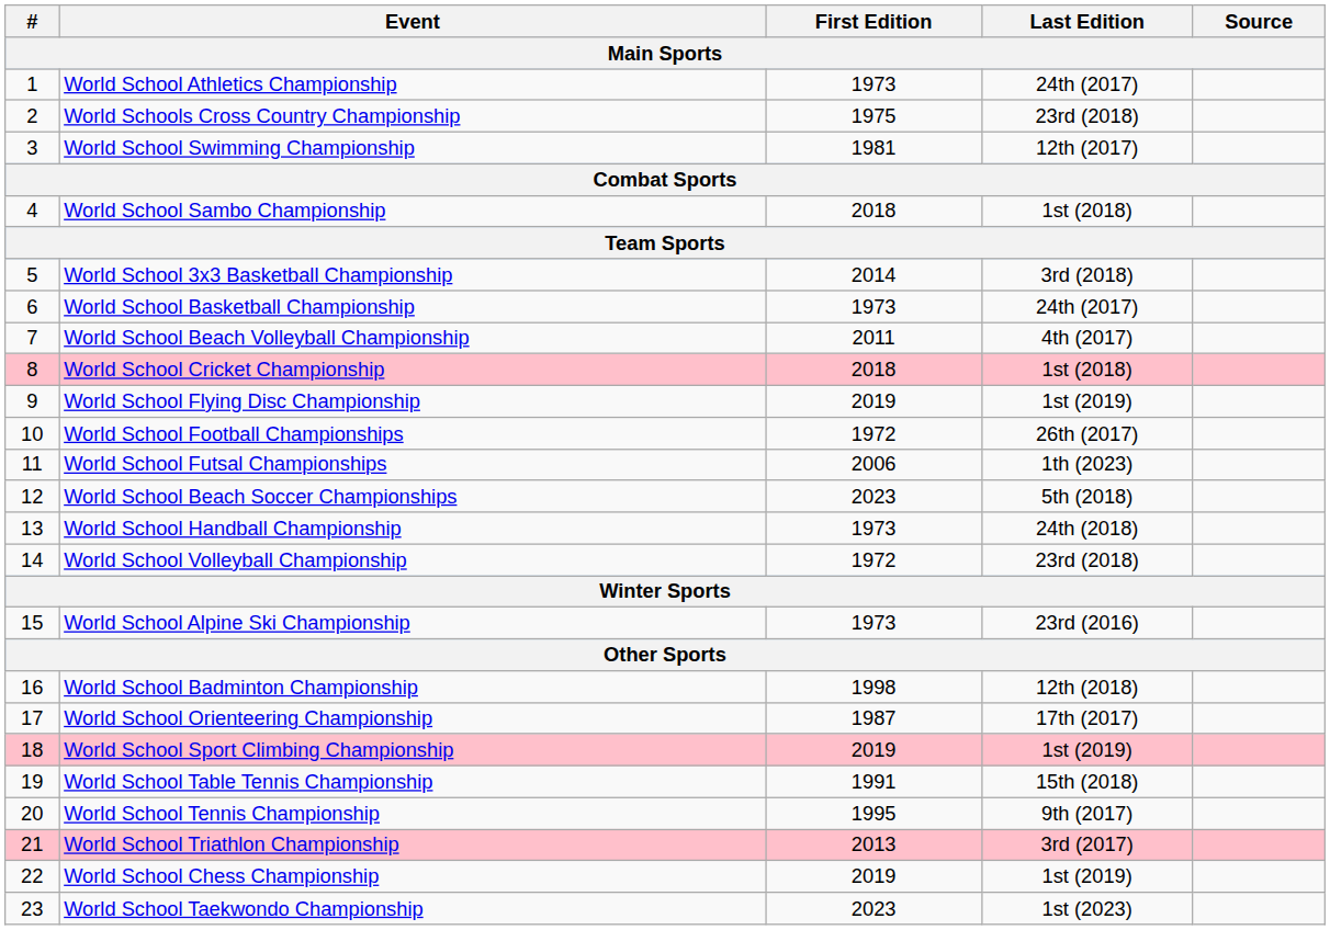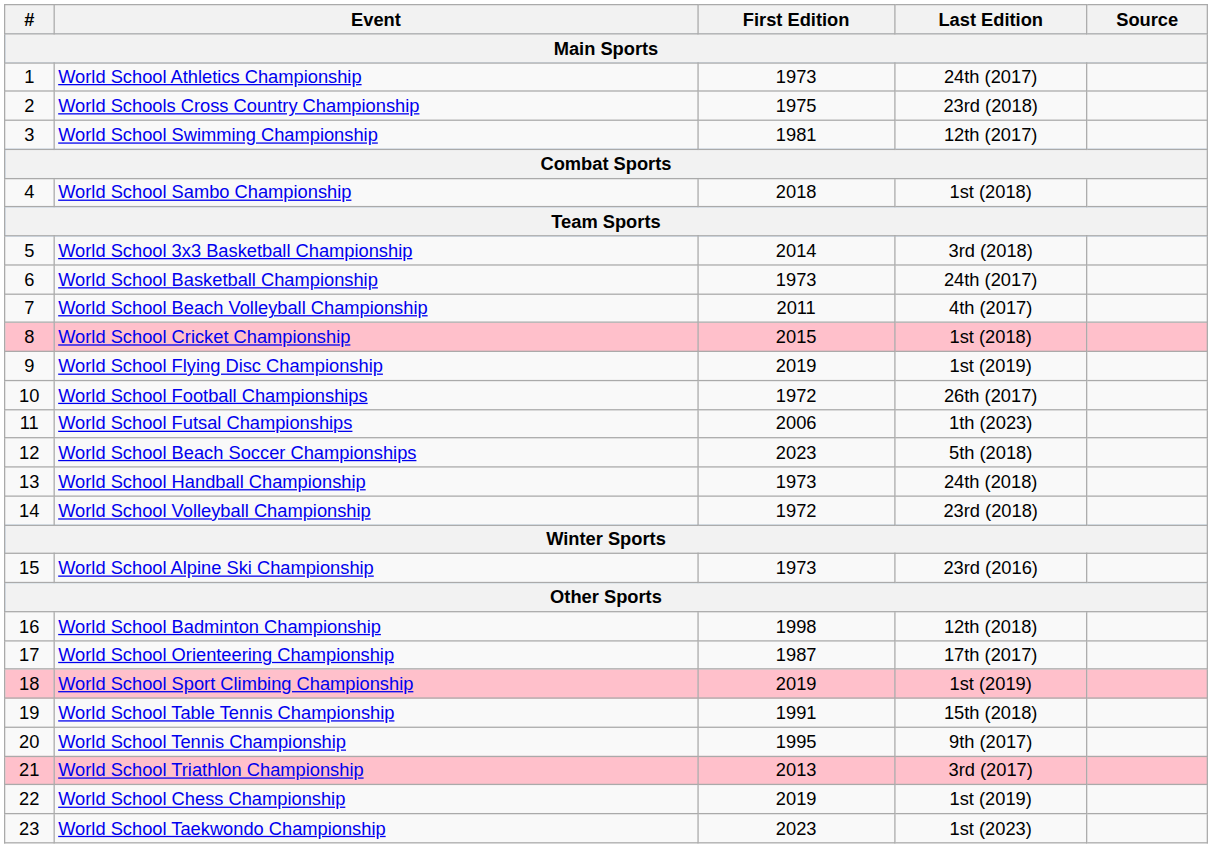 <table class="wikitable sortable" width=75% style="font-size:90%; text-align:center;">
 <tr>
 <th>#</th>
 <th>Event</th>
 <th>First Edition</th>
 <th>Last Edition</th>
 <th>Source</th>
 </tr>
 <tr style="background:#9acdff;">
 <th colspan=5>Main Sports</th>
 </tr>
 <tr>
 <td>1</td>
 <td align=left><a href='#'>World School Athletics Championship</a></td>
 <td>1973</td>
 <td>24th (2017)</td>
 <td></td>
 </tr>
 <tr>
 <td>2</td>
 <td align=left><a href='#'>World Schools Cross Country Championship</a></td>
 <td>1975</td>
 <td>23rd (2018)</td>
 <td></td>
 </tr>
 <tr>
 <td>3</td>
 <td align=left><a href='#'>World School Swimming Championship</a></td>
 <td>1981</td>
 <td>12th (2017)</td>
 <td></td>
 </tr>
 <tr style="background:#9acdff;">
 <th colspan=5>Combat Sports</th>
 </tr>
 <tr>
 <td>4</td>
 <td align=left><a href='#'>World School Sambo Championship</a></td>
 <td>2018</td>
 <td>1st (2018)</td>
 <td></td>
 </tr>
 <tr style="background:#9acdff;">
 <th colspan=5>Team Sports</th>
 </tr>
 <tr>
 <td>5</td>
 <td align=left><a href='#'>World School 3x3 Basketball Championship</a></td>
 <td>2014</td>
 <td>3rd (2018)</td>
 <td></td>
 </tr>
 <tr>
 <td>6</td>
 <td align=left><a href='#'>World School Basketball Championship</a></td>
 <td>1973</td>
 <td>24th (2017)</td>
 <td></td>
 </tr>
 <tr>
 <td>7</td>
 <td align=left><a href='#'>World School Beach Volleyball Championship</a></td>
 <td>2011</td>
 <td>4th (2017)</td>
 <td></td>
 </tr>
 <tr bgcolor="#FFC0CB">
 <td>8</td>
 <td align=left><a href='#'>World School Cricket Championship</a></td>
-<td>2018</td>
+<td>2015</td>
 <td>1st (2018)</td>
 <td></td>
 </tr>
 <tr>
 <td>9</td>
 <td align=left><a href='#'>World School Flying Disc Championship</a></td>
 <td>2019</td>
 <td>1st (2019)</td>
 <td></td>
 </tr>
 <tr>
 <td>10</td>
 <td align=left><a href='#'>World School Football Championships</a></td>
 <td>1972</td>
 <td>26th (2017)</td>
 <td></td>
 </tr>
 <tr>
 <td>11</td>
 <td align=left><a href='#'>World School Futsal Championships</a></td>
 <td>2006</td>
 <td>1th (2023)</td>
 <td></td>
 </tr>
 <tr>
 <td>12</td>
 <td align=left><a href='#'>World School Beach Soccer Championships</a></td>
 <td>2023</td>
 <td>5th (2018)</td>
 <td></td>
 </tr>
 <tr>
 <td>13</td>
 <td align=left><a href='#'>World School Handball Championship</a></td>
 <td>1973</td>
 <td>24th (2018)</td>
 <td></td>
 </tr>
 <tr>
 <td>14</td>
 <td align=left><a href='#'>World School Volleyball Championship</a></td>
 <td>1972</td>
 <td>23rd (2018)</td>
 <td></td>
 </tr>
 <tr style="background:#9acdff;">
 <th colspan=5>Winter Sports</th>
 </tr>
 <tr>
 <td>15</td>
 <td align=left><a href='#'>World School Alpine Ski Championship</a></td>
 <td>1973</td>
 <td>23rd (2016)</td>
 <td></td>
 </tr>
 <tr style="background:#9acdff;">
 <th colspan=5>Other Sports</th>
 </tr>
 <tr>
 <td>16</td>
 <td align=left><a href='#'>World School Badminton Championship</a></td>
 <td>1998</td>
 <td>12th (2018)</td>
 <td></td>
 </tr>
 <tr>
 <td>17</td>
 <td align=left><a href='#'>World School Orienteering Championship</a></td>
 <td>1987</td>
 <td>17th (2017)</td>
 <td></td>
 </tr>
 <tr bgcolor="#FFC0CB">
 <td>18</td>
 <td align=left><a href='#'>World School Sport Climbing Championship</a></td>
 <td>2019</td>
 <td>1st (2019)</td>
 <td></td>
 </tr>
 <tr>
 <td>19</td>
 <td align=left><a href='#'>World School Table Tennis Championship</a></td>
 <td>1991</td>
 <td>15th (2018)</td>
 <td></td>
 </tr>
 <tr>
 <td>20</td>
 <td align=left><a href='#'>World School Tennis Championship</a></td>
 <td>1995</td>
 <td>9th (2017)</td>
 <td></td>
 </tr>
 <tr bgcolor="#FFC0CB">
 <td>21</td>
 <td align=left><a href='#'>World School Triathlon Championship</a></td>
 <td>2013</td>
 <td>3rd (2017)</td>
 <td></td>
 </tr>
 <tr>
 <td>22</td>
 <td align=left><a href='#'>World School Chess Championship</a></td>
 <td>2019</td>
 <td>1st (2019)</td>
 <td></td>
 </tr>
 <tr>
 <td>23</td>
 <td align=left><a href='#'>World School Taekwondo Championship</a></td>
 <td>2023</td>
 <td>1st (2023)</td>
 <td></td>
 </tr>
 </table>
